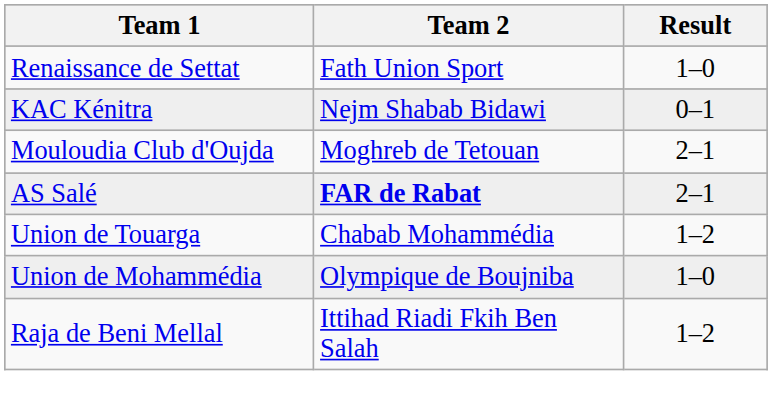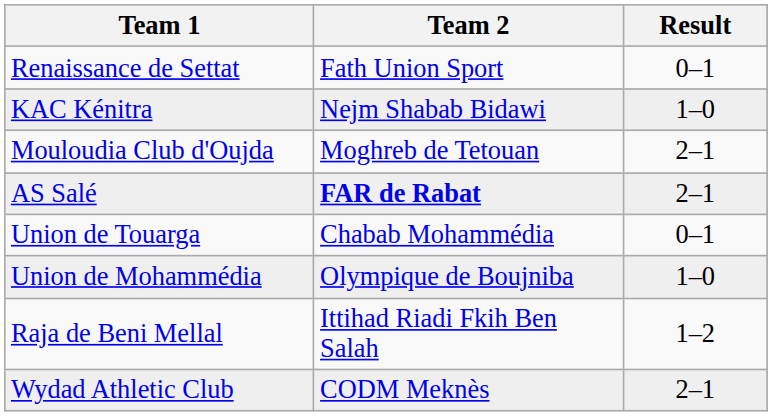 <table class="wikitable">
 <tr>
 <th width="180">Team 1</th>
 <th width="180">Team 2</th>
 <th width="80">Result</th>
 </tr>
 <tr>
 <td><a href='#'>Renaissance de Settat</a></td>
 <td><a href='#'>Fath Union Sport</a></td>
-<td align="center">1–0</td>
+<td align="center">0–1</td>
 </tr>
 <tr style="background:#EFEFEF">
 <td><a href='#'>KAC Kénitra</a></td>
 <td><a href='#'>Nejm Shabab Bidawi</a></td>
-<td align="center">0–1</td>
+<td align="center">1–0</td>
 </tr>
 <tr>
 <td><a href='#'>Mouloudia Club d'Oujda</a></td>
 <td><a href='#'>Moghreb de Tetouan</a></td>
 <td align="center">2–1</td>
 </tr>
 <tr style="background:#EFEFEF">
 <td><a href='#'>AS Salé</a></td>
 <td><strong><a href='#'>FAR de Rabat</a></strong></td>
 <td align="center">2–1</td>
 </tr>
 <tr>
 <td><a href='#'>Union de Touarga</a></td>
 <td><a href='#'>Chabab Mohammédia</a></td>
-<td align="center">1–2</td>
+<td align="center">0–1</td>
 </tr>
 <tr style="background:#EFEFEF">
 <td><a href='#'>Union de Mohammédia</a></td>
 <td><a href='#'>Olympique de Boujniba</a></td>
 <td align="center">1–0</td>
 </tr>
 <tr>
 <td><a href='#'>Raja de Beni Mellal</a></td>
 <td><a href='#'>Ittihad Riadi Fkih Ben Salah</a></td>
 <td align="center">1–2</td>
 </tr>
+<tr style="background:#EFEFEF">
+<td><a href='#'>Wydad Athletic Club</a></td>
+<td><a href='#'>CODM Meknès</a></td>
+<td align="center">2–1</td>
+</tr>
 </table>
